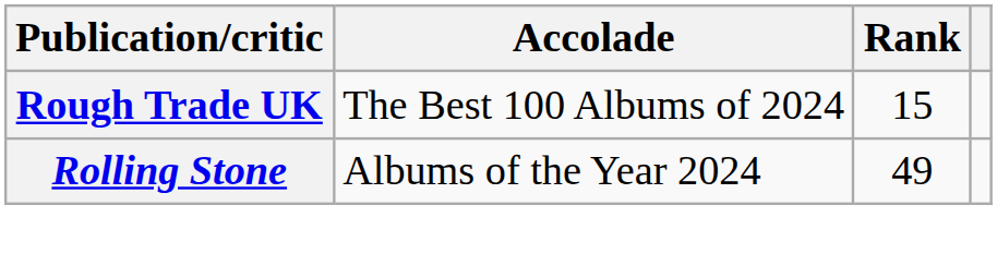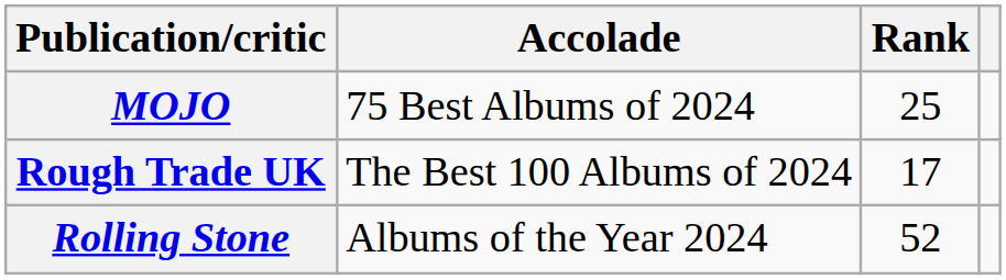 <table class="wikitable sortable plainrowheaders">
 <tr>
 <th scope="col">Publication/critic</th>
 <th scope="col">Accolade</th>
 <th scope="col">Rank</th>
 <th scope="col" class="unsortable"></th>
 </tr>
 <tr>
+<th scope="row"><em><a href='#'>MOJO</a></em></th>
+<td>75 Best Albums of 2024</td>
+<td style="text-align: center;">25</td>
+<td style="text-align: center;"></td>
+</tr>
+<tr>
 <th scope="row"><a href='#'>Rough Trade UK</a></th>
 <td>The Best 100 Albums of 2024</td>
-<td style="text-align: center;">15</td>
+<td style="text-align: center;">17</td>
 <td style="text-align: center;"></td>
 </tr>
 <tr>
 <th scope="row"><em><a href='#'>Rolling Stone</a></em></th>
 <td>Albums of the Year 2024</td>
-<td style="text-align: center;">49</td>
+<td style="text-align: center;">52</td>
 <td style="text-align: center;"></td>
 </tr>
 </table>
